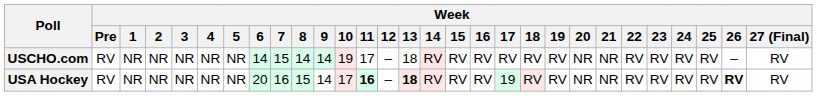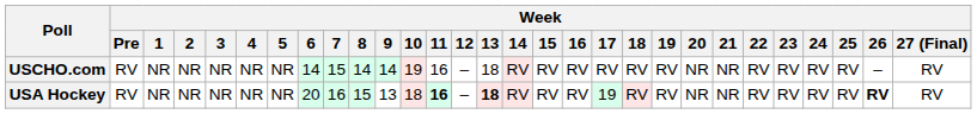 <table class="wikitable" style="white-space:nowrap;">
 <tr>
 <th scope="col" width="100" rowspan="2">Poll</th>
 <th colspan="28">Week</th>
 </tr>
 <tr>
 <th scope="col" width="30">Pre</th>
 <th scope="col" width="30">1</th>
 <th scope="col" width="30">2</th>
 <th scope="col" width="30">3</th>
 <th scope="col" width="30">4</th>
 <th scope="col" width="30">5</th>
 <th scope="col" width="30">6</th>
 <th scope="col" width="30">7</th>
 <th scope="col" width="30">8</th>
 <th scope="col" width="30">9</th>
 <th scope="col" width="30">10</th>
 <th scope="col" width="30">11</th>
 <th scope="col" width="30">12</th>
 <th scope="col" width="30">13</th>
 <th scope="col" width="30">14</th>
 <th scope="col" width="30">15</th>
 <th scope="col" width="30">16</th>
 <th scope="col" width="30">17</th>
 <th scope="col" width="30">18</th>
 <th scope="col" width="30">19</th>
 <th scope="col" width="30">20</th>
 <th scope="col" width="30">21</th>
 <th scope="col" width="30">22</th>
 <th scope="col" width="30">23</th>
 <th scope="col" width="30">24</th>
 <th scope="col" width="30">25</th>
 <th scope="col" width="30">26</th>
 <th scope="col" width="30">27 (Final)</th>
 </tr>
 <tr style="text-align:center;">
 <th>USCHO.com</th>
 <td bgcolor=FFFFFF>RV</td>
 <td bgcolor=FFFFFF>NR</td>
 <td bgcolor=FFFFFF>NR</td>
 <td bgcolor=FFFFFF>NR</td>
 <td bgcolor=FFFFFF>NR</td>
 <td bgcolor=FFFFFF>NR</td>
 <td bgcolor=D8FFEB>14</td>
 <td bgcolor=D8FFEB>15</td>
 <td bgcolor=D8FFEB>14</td>
 <td bgcolor=D8FFEB>14</td>
 <td bgcolor=FFE6E6>19</td>
-<td bgcolor=FFFFFF>17</td>
+<td bgcolor=FFFFFF>16</td>
 <td bgcolor=FFFFFF>–</td>
 <td bgcolor=FFFFFF>18</td>
 <td bgcolor=FFE6E6>RV</td>
 <td bgcolor=FFFFFF>RV</td>
 <td bgcolor=FFFFFF>RV</td>
 <td bgcolor=FFFFFF>RV</td>
 <td bgcolor=FFFFFF>RV</td>
 <td bgcolor=FFFFFF>RV</td>
 <td bgcolor=FFFFFF>NR</td>
 <td bgcolor=FFFFFF>NR</td>
 <td bgcolor=FFFFFF>RV</td>
 <td bgcolor=FFFFFF>RV</td>
 <td bgcolor=FFFFFF>RV</td>
 <td bgcolor=FFFFFF>RV</td>
 <td bgcolor=FFFFFF>–</td>
 <td bgcolor=FFFFFF>RV</td>
 </tr>
 <tr style="text-align:center;">
 <th>USA Hockey</th>
 <td bgcolor=FFFFFF>RV</td>
 <td bgcolor=FFFFFF>NR</td>
 <td bgcolor=FFFFFF>NR</td>
 <td bgcolor=FFFFFF>NR</td>
 <td bgcolor=FFFFFF>NR</td>
 <td bgcolor=FFFFFF>NR</td>
 <td bgcolor=D8FFEB>20</td>
 <td bgcolor=D8FFEB>16</td>
 <td bgcolor=D8FFEB>15</td>
-<td bgcolor=FFFFFF>14</td>
-<td bgcolor=FFE6E6>17</td>
+<td bgcolor=FFFFFF>13</td>
+<td bgcolor=FFE6E6>18</td>
 <td bgcolor=D8FFEB><strong>16</strong></td>
 <td bgcolor=FFFFFF>–</td>
 <td bgcolor=FFE6E6><strong>18</strong></td>
 <td bgcolor=FFE6E6>RV</td>
 <td bgcolor=FFFFFF>RV</td>
 <td bgcolor=FFFFFF>RV</td>
 <td bgcolor=D8FFEB>19</td>
 <td bgcolor=FFE6E6>RV</td>
 <td bgcolor=FFFFFF>RV</td>
 <td bgcolor=FFFFFF>NR</td>
 <td bgcolor=FFFFFF>NR</td>
 <td bgcolor=FFFFFF>RV</td>
 <td bgcolor=FFFFFF>RV</td>
 <td bgcolor=FFFFFF>RV</td>
 <td bgcolor=FFFFFF>RV</td>
 <td bgcolor=FFFFFF><strong>RV</strong></td>
 <td bgcolor=FFFFFF>RV</td>
 </tr>
 </table>
